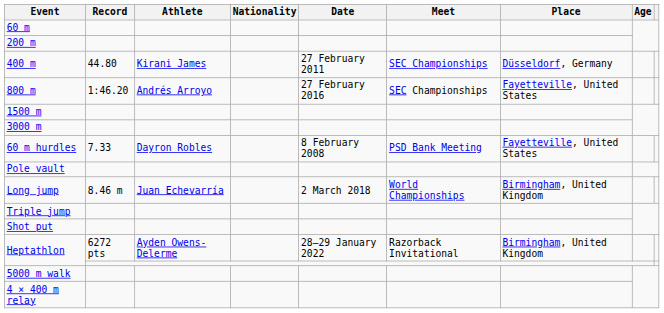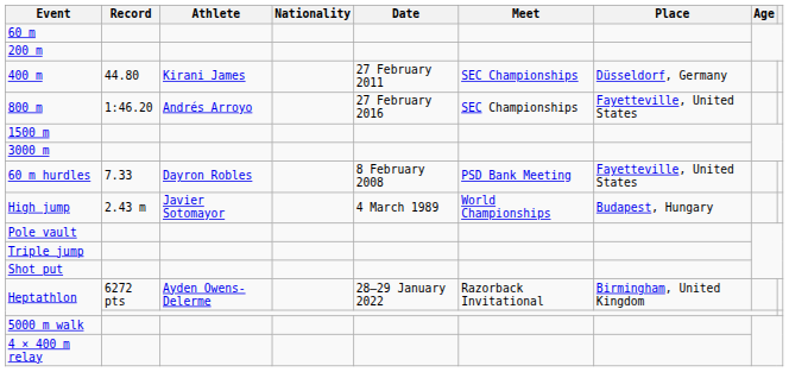 <table class="wikitable" style="font-size:95%; width: 95%;">
 <tr>
 <th>Event</th>
 <th>Record</th>
 <th>Athlete</th>
 <th>Nationality</th>
 <th>Date</th>
 <th>Meet</th>
 <th>Place</th>
 <th>Age</th>
 <th></th>
 </tr>
 <tr>
 <td><a href='#'>60 m</a></td>
 <td></td>
 <td></td>
 <td></td>
 <td></td>
 <td></td>
 <td></td>
 </tr>
 <tr>
 <td><a href='#'>200 m</a></td>
 <td></td>
 <td></td>
 <td></td>
 <td></td>
 <td></td>
 <td></td>
 </tr>
 <tr>
 <td><a href='#'>400 m</a></td>
 <td>44.80</td>
 <td><a href='#'>Kirani James</a></td>
 <td></td>
 <td>27 February 2011</td>
 <td><a href='#'>SEC Championships</a></td>
 <td><a href='#'>Düsseldorf</a>, Germany</td>
 <td></td>
 <td></td>
 </tr>
 <tr>
 <td><a href='#'>800 m</a></td>
 <td>1:46.20</td>
 <td><a href='#'>Andrés Arroyo</a></td>
 <td></td>
 <td>27 February 2016</td>
 <td><a href='#'>SEC</a> Championships</td>
 <td><a href='#'>Fayetteville</a>, United States</td>
 <td></td>
 <td></td>
 </tr>
 <tr>
 <td><a href='#'>1500 m</a></td>
 <td></td>
 <td></td>
 <td></td>
 <td></td>
 <td></td>
 <td></td>
 </tr>
 <tr>
 <td><a href='#'>3000 m</a></td>
 <td></td>
 <td></td>
 <td></td>
 <td></td>
 <td></td>
 <td></td>
 </tr>
 <tr>
 <td><a href='#'>60 m hurdles</a></td>
 <td>7.33</td>
 <td><a href='#'>Dayron Robles</a></td>
 <td></td>
 <td>8 February 2008</td>
 <td><a href='#'>PSD Bank Meeting</a></td>
 <td><a href='#'>Fayetteville</a>, United States</td>
 <td></td>
 <td></td>
 </tr>
 <tr>
+<td><a href='#'>High jump</a></td>
+<td>2.43 m</td>
+<td><a href='#'>Javier Sotomayor</a></td>
+<td></td>
+<td>4 March 1989</td>
+<td><a href='#'>World Championships</a></td>
+<td><a href='#'>Budapest</a>, Hungary</td>
+<td></td>
+<td></td>
+</tr>
+<tr>
 <td><a href='#'>Pole vault</a></td>
 <td></td>
 <td></td>
 <td></td>
 <td></td>
-<td></td>
-<td></td>
-</tr>
-<tr>
-<td><a href='#'>Long jump</a></td>
-<td>8.46 m</td>
-<td><a href='#'>Juan Echevarría</a></td>
-<td></td>
-<td>2 March 2018</td>
-<td><a href='#'>World Championships</a></td>
-<td><a href='#'>Birmingham</a>, United Kingdom</td>
 <td></td>
 <td></td>
 </tr>
 <tr>
 <td><a href='#'>Triple jump</a></td>
 <td></td>
 <td></td>
 <td></td>
 <td></td>
 <td></td>
 <td></td>
 </tr>
 <tr>
 <td><a href='#'>Shot put</a></td>
 <td></td>
 <td></td>
 <td></td>
 <td></td>
 <td></td>
 <td></td>
 </tr>
 <tr>
 <td rowspan=2><a href='#'>Heptathlon</a></td>
 <td>6272 pts</td>
 <td><a href='#'>Ayden Owens-Delerme</a></td>
 <td></td>
 <td>28–29 January 2022</td>
 <td>Razorback Invitational</td>
 <td><a href='#'>Birmingham</a>, United Kingdom</td>
 <td></td>
 <td></td>
 </tr>
 <tr>
 <td colspan=7></td>
 <td></td>
 </tr>
 <tr>
 <td><a href='#'>5000 m walk</a></td>
 <td></td>
 <td></td>
 <td></td>
 <td></td>
 <td></td>
 <td></td>
 </tr>
 <tr>
 <td><a href='#'>4 × 400 m relay</a></td>
 <td></td>
 <td></td>
 <td></td>
 <td></td>
 <td></td>
 <td></td>
 </tr>
 </table>
